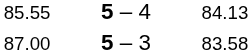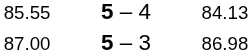 <table style="text-align:center">
 <tr>
 <th width=223></th>
 <th width=100></th>
 <th width=223></th>
 </tr>
 <tr>
 <td align=right><small><span>85.55</span></small> <strong></strong></td>
 <td><strong>5</strong> – 4</td>
 <td align=left> <small><span>84.13</span></small></td>
 </tr>
 <tr>
 <td align=right><small><span>87.00</span></small> <strong></strong></td>
 <td><strong>5</strong> – 3</td>
-<td align=left> <small><span>83.58</span></small></td>
+<td align=left> <small><span>86.98</span></small></td>
 </tr>
 </table>
